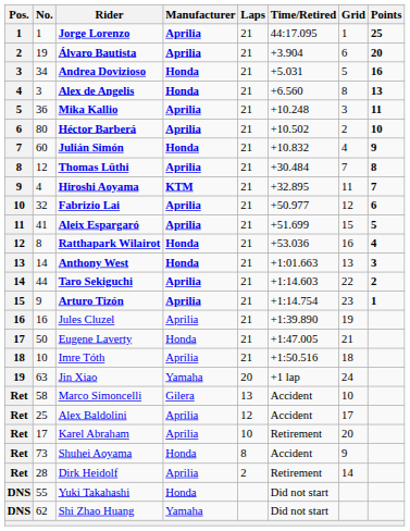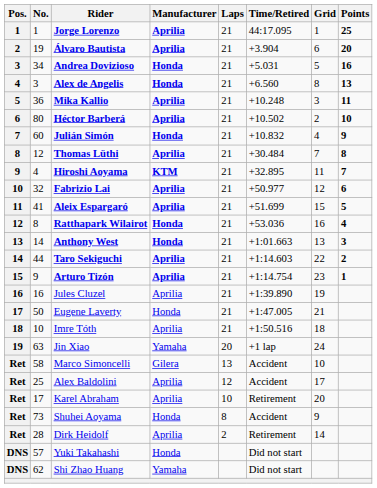 <table class="wikitable" style="font-size: 95%;">
 <tr>
 <th>Pos.</th>
 <th>No.</th>
 <th>Rider</th>
 <th>Manufacturer</th>
 <th>Laps</th>
 <th>Time/Retired</th>
 <th>Grid</th>
 <th>Points</th>
 </tr>
 <tr>
 <th>1</th>
 <td>1</td>
 <td> <strong><a href='#'>Jorge Lorenzo</a></strong></td>
 <td><strong><a href='#'>Aprilia</a></strong></td>
 <td>21</td>
 <td>44:17.095</td>
 <td>1</td>
 <td><strong>25</strong></td>
 </tr>
 <tr>
 <th>2</th>
 <td>19</td>
 <td> <strong><a href='#'>Álvaro Bautista</a></strong></td>
 <td><strong><a href='#'>Aprilia</a></strong></td>
 <td>21</td>
 <td>+3.904</td>
 <td>6</td>
 <td><strong>20</strong></td>
 </tr>
 <tr>
 <th>3</th>
 <td>34</td>
 <td> <strong><a href='#'>Andrea Dovizioso</a></strong></td>
 <td><strong><a href='#'>Honda</a></strong></td>
 <td>21</td>
 <td>+5.031</td>
 <td>5</td>
 <td><strong>16</strong></td>
 </tr>
 <tr>
 <th>4</th>
 <td>3</td>
 <td> <strong><a href='#'>Alex de Angelis</a></strong></td>
 <td><strong><a href='#'>Honda</a></strong></td>
 <td>21</td>
 <td>+6.560</td>
 <td>8</td>
 <td><strong>13</strong></td>
 </tr>
 <tr>
 <th>5</th>
 <td>36</td>
 <td> <strong><a href='#'>Mika Kallio</a></strong></td>
 <td><strong><a href='#'>Aprilia</a></strong></td>
 <td>21</td>
 <td>+10.248</td>
 <td>3</td>
 <td><strong>11</strong></td>
 </tr>
 <tr>
 <th>6</th>
 <td>80</td>
 <td> <strong><a href='#'>Héctor Barberá</a></strong></td>
 <td><strong><a href='#'>Aprilia</a></strong></td>
 <td>21</td>
 <td>+10.502</td>
 <td>2</td>
 <td><strong>10</strong></td>
 </tr>
 <tr>
 <th>7</th>
 <td>60</td>
 <td> <strong><a href='#'>Julián Simón</a></strong></td>
 <td><strong><a href='#'>Honda</a></strong></td>
 <td>21</td>
 <td>+10.832</td>
 <td>4</td>
 <td><strong>9</strong></td>
 </tr>
 <tr>
 <th>8</th>
 <td>12</td>
 <td> <strong><a href='#'>Thomas Lüthi</a></strong></td>
 <td><strong><a href='#'>Aprilia</a></strong></td>
 <td>21</td>
 <td>+30.484</td>
 <td>7</td>
 <td><strong>8</strong></td>
 </tr>
 <tr>
 <th>9</th>
 <td>4</td>
 <td> <strong><a href='#'>Hiroshi Aoyama</a></strong></td>
 <td><strong><a href='#'>KTM</a></strong></td>
 <td>21</td>
 <td>+32.895</td>
 <td>11</td>
 <td><strong>7</strong></td>
 </tr>
 <tr>
 <th>10</th>
 <td>32</td>
 <td> <strong><a href='#'>Fabrizio Lai</a></strong></td>
 <td><strong><a href='#'>Aprilia</a></strong></td>
 <td>21</td>
 <td>+50.977</td>
 <td>12</td>
 <td><strong>6</strong></td>
 </tr>
 <tr>
 <th>11</th>
 <td>41</td>
 <td> <strong><a href='#'>Aleix Espargaró</a></strong></td>
 <td><strong><a href='#'>Aprilia</a></strong></td>
 <td>21</td>
 <td>+51.699</td>
 <td>15</td>
 <td><strong>5</strong></td>
 </tr>
 <tr>
 <th>12</th>
 <td>8</td>
 <td> <strong><a href='#'>Ratthapark Wilairot</a></strong></td>
 <td><strong><a href='#'>Honda</a></strong></td>
 <td>21</td>
 <td>+53.036</td>
 <td>16</td>
 <td><strong>4</strong></td>
 </tr>
 <tr>
 <th>13</th>
 <td>14</td>
 <td> <strong><a href='#'>Anthony West</a></strong></td>
 <td><strong><a href='#'>Honda</a></strong></td>
 <td>21</td>
 <td>+1:01.663</td>
 <td>13</td>
 <td><strong>3</strong></td>
 </tr>
 <tr>
 <th>14</th>
 <td>44</td>
 <td> <strong><a href='#'>Taro Sekiguchi</a></strong></td>
 <td><strong><a href='#'>Aprilia</a></strong></td>
 <td>21</td>
 <td>+1:14.603</td>
 <td>22</td>
 <td><strong>2</strong></td>
 </tr>
 <tr>
 <th>15</th>
 <td>9</td>
 <td> <strong><a href='#'>Arturo Tizón</a></strong></td>
 <td><strong><a href='#'>Aprilia</a></strong></td>
 <td>21</td>
 <td>+1:14.754</td>
 <td>23</td>
 <td><strong>1</strong></td>
 </tr>
 <tr>
 <th>16</th>
 <td>16</td>
 <td> <a href='#'>Jules Cluzel</a></td>
 <td><a href='#'>Aprilia</a></td>
 <td>21</td>
 <td>+1:39.890</td>
 <td>19</td>
 <td></td>
 </tr>
 <tr>
 <th>17</th>
 <td>50</td>
 <td> <a href='#'>Eugene Laverty</a></td>
 <td><a href='#'>Honda</a></td>
 <td>21</td>
 <td>+1:47.005</td>
 <td>21</td>
 <td></td>
 </tr>
 <tr>
 <th>18</th>
 <td>10</td>
 <td> <a href='#'>Imre Tóth</a></td>
 <td><a href='#'>Aprilia</a></td>
 <td>21</td>
 <td>+1:50.516</td>
 <td>18</td>
 <td></td>
 </tr>
 <tr>
 <th>19</th>
 <td>63</td>
 <td> <a href='#'>Jin Xiao</a></td>
 <td><a href='#'>Yamaha</a></td>
 <td>20</td>
 <td>+1 lap</td>
 <td>24</td>
 <td></td>
 </tr>
 <tr>
 <th>Ret</th>
 <td>58</td>
 <td> <a href='#'>Marco Simoncelli</a></td>
 <td><a href='#'>Gilera</a></td>
 <td>13</td>
 <td>Accident</td>
 <td>10</td>
 <td></td>
 </tr>
 <tr>
 <th>Ret</th>
 <td>25</td>
 <td> <a href='#'>Alex Baldolini</a></td>
 <td><a href='#'>Aprilia</a></td>
 <td>12</td>
 <td>Accident</td>
 <td>17</td>
 <td></td>
 </tr>
 <tr>
 <th>Ret</th>
 <td>17</td>
 <td> <a href='#'>Karel Abraham</a></td>
 <td><a href='#'>Aprilia</a></td>
 <td>10</td>
 <td>Retirement</td>
 <td>20</td>
 <td></td>
 </tr>
 <tr>
 <th>Ret</th>
 <td>73</td>
 <td> <a href='#'>Shuhei Aoyama</a></td>
 <td><a href='#'>Honda</a></td>
 <td>8</td>
 <td>Accident</td>
 <td>9</td>
 <td></td>
 </tr>
 <tr>
 <th>Ret</th>
 <td>28</td>
 <td> <a href='#'>Dirk Heidolf</a></td>
 <td><a href='#'>Aprilia</a></td>
 <td>2</td>
 <td>Retirement</td>
 <td>14</td>
 <td></td>
 </tr>
 <tr>
 <th>DNS</th>
-<td>55</td>
+<td>57</td>
 <td> <a href='#'>Yuki Takahashi</a></td>
 <td><a href='#'>Honda</a></td>
 <td></td>
 <td>Did not start</td>
 <td></td>
 <td></td>
 </tr>
 <tr>
 <th>DNS</th>
 <td>62</td>
 <td> <a href='#'>Shi Zhao Huang</a></td>
 <td><a href='#'>Yamaha</a></td>
 <td></td>
 <td>Did not start</td>
 <td></td>
 <td></td>
 </tr>
 <tr>
 <th colspan=8></th>
 </tr>
 </table>
